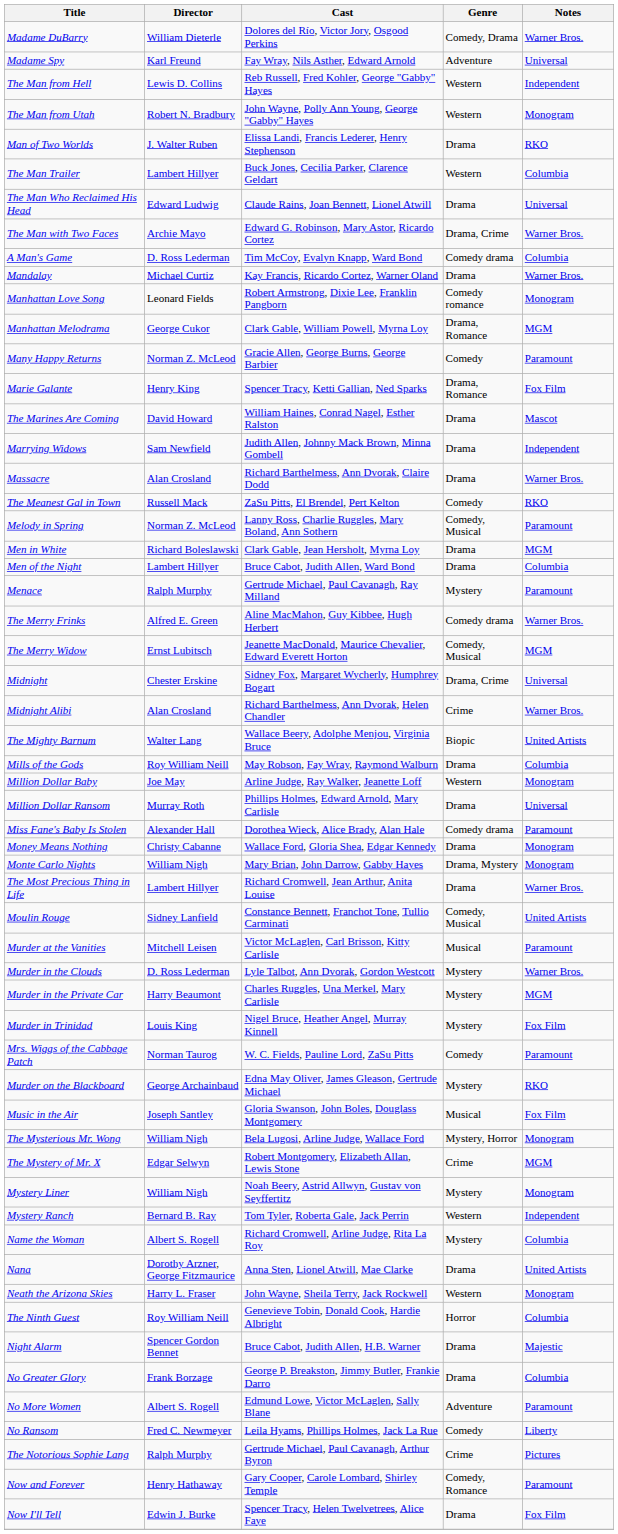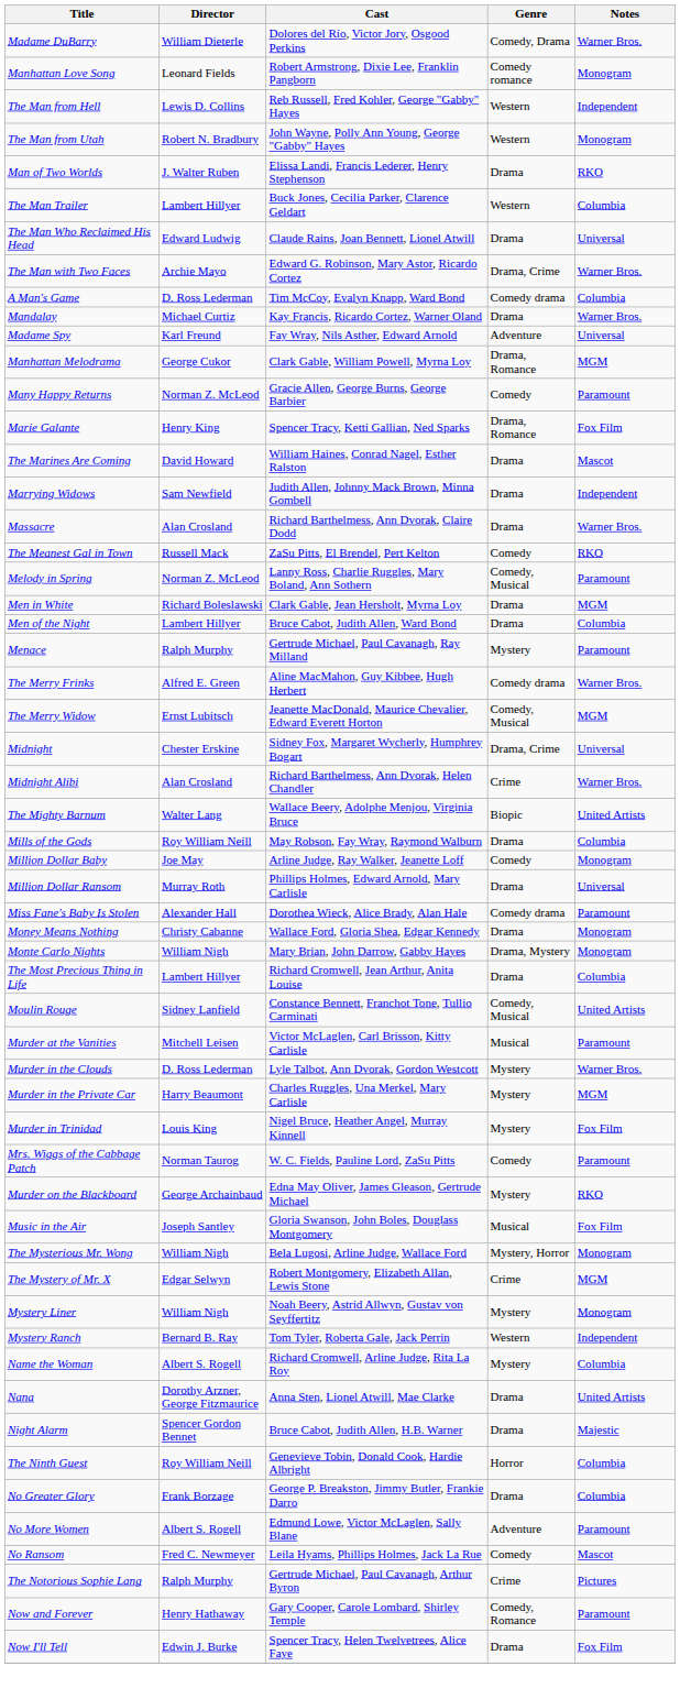 <table class="wikitable" style="width:100%;">
 <tr>
 <th style="width:23%;">Title</th>
 <th style="width:16%;">Director</th>
 <th style="width:33%;">Cast</th>
 <th style="width:13%;">Genre</th>
 <th style="width:15%;">Notes</th>
 </tr>
 <tr>
 <td><em><a href='#'>Madame DuBarry</a></em></td>
 <td><a href='#'>William Dieterle</a></td>
 <td><a href='#'>Dolores del Río</a>, <a href='#'>Victor Jory</a>, <a href='#'>Osgood Perkins</a></td>
 <td>Comedy, Drama</td>
 <td><a href='#'>Warner Bros.</a></td>
 </tr>
 <tr>
-<td><em><a href='#'>Madame Spy</a></em></td>
-<td><a href='#'>Karl Freund</a></td>
-<td><a href='#'>Fay Wray</a>, <a href='#'>Nils Asther</a>, <a href='#'>Edward Arnold</a></td>
-<td>Adventure</td>
-<td><a href='#'>Universal</a></td>
+<td><em><a href='#'>Manhattan Love Song</a></em></td>
+<td>Leonard Fields</td>
+<td><a href='#'>Robert Armstrong</a>, <a href='#'>Dixie Lee</a>, <a href='#'>Franklin Pangborn</a></td>
+<td>Comedy romance</td>
+<td><a href='#'>Monogram</a></td>
 </tr>
 <tr>
 <td><em><a href='#'>The Man from Hell</a></em></td>
 <td><a href='#'>Lewis D. Collins</a></td>
 <td><a href='#'>Reb Russell</a>, <a href='#'>Fred Kohler</a>, <a href='#'>George "Gabby" Hayes</a></td>
 <td>Western</td>
 <td><a href='#'>Independent</a></td>
 </tr>
 <tr>
 <td><em><a href='#'>The Man from Utah</a></em></td>
 <td><a href='#'>Robert N. Bradbury</a></td>
 <td><a href='#'>John Wayne</a>, <a href='#'>Polly Ann Young</a>, <a href='#'>George "Gabby" Hayes</a></td>
 <td>Western</td>
 <td><a href='#'>Monogram</a></td>
 </tr>
 <tr>
 <td><em><a href='#'>Man of Two Worlds</a></em></td>
 <td><a href='#'>J. Walter Ruben</a></td>
 <td><a href='#'>Elissa Landi</a>, <a href='#'>Francis Lederer</a>, <a href='#'>Henry Stephenson</a></td>
 <td>Drama</td>
 <td><a href='#'>RKO</a></td>
 </tr>
 <tr>
 <td><em><a href='#'>The Man Trailer</a></em></td>
 <td><a href='#'>Lambert Hillyer</a></td>
 <td><a href='#'>Buck Jones</a>, <a href='#'>Cecilia Parker</a>, <a href='#'>Clarence Geldart</a></td>
 <td>Western</td>
 <td><a href='#'>Columbia</a></td>
 </tr>
 <tr>
 <td><em><a href='#'>The Man Who Reclaimed His Head</a></em></td>
 <td><a href='#'>Edward Ludwig</a></td>
 <td><a href='#'>Claude Rains</a>, <a href='#'>Joan Bennett</a>, <a href='#'>Lionel Atwill</a></td>
 <td>Drama</td>
 <td><a href='#'>Universal</a></td>
 </tr>
 <tr>
 <td><em><a href='#'>The Man with Two Faces</a></em></td>
 <td><a href='#'>Archie Mayo</a></td>
 <td><a href='#'>Edward G. Robinson</a>, <a href='#'>Mary Astor</a>, <a href='#'>Ricardo Cortez</a></td>
 <td>Drama, Crime</td>
 <td><a href='#'>Warner Bros.</a></td>
 </tr>
 <tr>
 <td><em><a href='#'>A Man's Game</a></em></td>
 <td><a href='#'>D. Ross Lederman</a></td>
 <td><a href='#'>Tim McCoy</a>, <a href='#'>Evalyn Knapp</a>, <a href='#'>Ward Bond</a></td>
 <td>Comedy drama</td>
 <td><a href='#'>Columbia</a></td>
 </tr>
 <tr>
 <td><em><a href='#'>Mandalay</a></em></td>
 <td><a href='#'>Michael Curtiz</a></td>
 <td><a href='#'>Kay Francis</a>, <a href='#'>Ricardo Cortez</a>, <a href='#'>Warner Oland</a></td>
 <td>Drama</td>
 <td><a href='#'>Warner Bros.</a></td>
 </tr>
 <tr>
-<td><em><a href='#'>Manhattan Love Song</a></em></td>
-<td>Leonard Fields</td>
-<td><a href='#'>Robert Armstrong</a>, <a href='#'>Dixie Lee</a>, <a href='#'>Franklin Pangborn</a></td>
-<td>Comedy romance</td>
-<td><a href='#'>Monogram</a></td>
+<td><em><a href='#'>Madame Spy</a></em></td>
+<td><a href='#'>Karl Freund</a></td>
+<td><a href='#'>Fay Wray</a>, <a href='#'>Nils Asther</a>, <a href='#'>Edward Arnold</a></td>
+<td>Adventure</td>
+<td><a href='#'>Universal</a></td>
 </tr>
 <tr>
 <td><em><a href='#'>Manhattan Melodrama</a></em></td>
 <td><a href='#'>George Cukor</a></td>
 <td><a href='#'>Clark Gable</a>, <a href='#'>William Powell</a>, <a href='#'>Myrna Loy</a></td>
 <td>Drama, Romance</td>
 <td><a href='#'>MGM</a></td>
 </tr>
 <tr>
 <td><em><a href='#'>Many Happy Returns</a></em></td>
 <td><a href='#'>Norman Z. McLeod</a></td>
 <td><a href='#'>Gracie Allen</a>, <a href='#'>George Burns</a>, <a href='#'>George Barbier</a></td>
 <td>Comedy</td>
 <td><a href='#'>Paramount</a></td>
 </tr>
 <tr>
 <td><em><a href='#'>Marie Galante</a></em></td>
 <td><a href='#'>Henry King</a></td>
 <td><a href='#'>Spencer Tracy</a>, <a href='#'>Ketti Gallian</a>, <a href='#'>Ned Sparks</a></td>
 <td>Drama, Romance</td>
 <td><a href='#'>Fox Film</a></td>
 </tr>
 <tr>
 <td><em><a href='#'>The Marines Are Coming</a></em></td>
 <td><a href='#'>David Howard</a></td>
 <td><a href='#'>William Haines</a>, <a href='#'>Conrad Nagel</a>, <a href='#'>Esther Ralston</a></td>
 <td>Drama</td>
 <td><a href='#'>Mascot</a></td>
 </tr>
 <tr>
 <td><em><a href='#'>Marrying Widows</a></em></td>
 <td><a href='#'>Sam Newfield</a></td>
 <td><a href='#'>Judith Allen</a>, <a href='#'>Johnny Mack Brown</a>, <a href='#'>Minna Gombell</a></td>
 <td>Drama</td>
 <td><a href='#'>Independent</a></td>
 </tr>
 <tr>
 <td><em><a href='#'>Massacre</a></em></td>
 <td><a href='#'>Alan Crosland</a></td>
 <td><a href='#'>Richard Barthelmess</a>, <a href='#'>Ann Dvorak</a>, <a href='#'>Claire Dodd</a></td>
 <td>Drama</td>
 <td><a href='#'>Warner Bros.</a></td>
 </tr>
 <tr>
 <td><em><a href='#'>The Meanest Gal in Town</a></em></td>
 <td><a href='#'>Russell Mack</a></td>
 <td><a href='#'>ZaSu Pitts</a>, <a href='#'>El Brendel</a>, <a href='#'>Pert Kelton</a></td>
 <td>Comedy</td>
 <td><a href='#'>RKO</a></td>
 </tr>
 <tr>
 <td><em><a href='#'>Melody in Spring</a></em></td>
 <td><a href='#'>Norman Z. McLeod</a></td>
 <td><a href='#'>Lanny Ross</a>, <a href='#'>Charlie Ruggles</a>, <a href='#'>Mary Boland</a>, <a href='#'>Ann Sothern</a></td>
 <td>Comedy, Musical</td>
 <td><a href='#'>Paramount</a></td>
 </tr>
 <tr>
 <td><em><a href='#'>Men in White</a></em></td>
 <td><a href='#'>Richard Boleslawski</a></td>
 <td><a href='#'>Clark Gable</a>, <a href='#'>Jean Hersholt</a>, <a href='#'>Myrna Loy</a></td>
 <td>Drama</td>
 <td><a href='#'>MGM</a></td>
 </tr>
 <tr>
 <td><em><a href='#'>Men of the Night</a></em></td>
 <td><a href='#'>Lambert Hillyer</a></td>
 <td><a href='#'>Bruce Cabot</a>, <a href='#'>Judith Allen</a>, <a href='#'>Ward Bond</a></td>
 <td>Drama</td>
 <td><a href='#'>Columbia</a></td>
 </tr>
 <tr>
 <td><em><a href='#'>Menace</a></em></td>
 <td><a href='#'>Ralph Murphy</a></td>
 <td><a href='#'>Gertrude Michael</a>, <a href='#'>Paul Cavanagh</a>, <a href='#'>Ray Milland</a></td>
 <td>Mystery</td>
 <td><a href='#'>Paramount</a></td>
 </tr>
 <tr>
 <td><em><a href='#'>The Merry Frinks</a></em></td>
 <td><a href='#'>Alfred E. Green</a></td>
 <td><a href='#'>Aline MacMahon</a>, <a href='#'>Guy Kibbee</a>, <a href='#'>Hugh Herbert</a></td>
 <td>Comedy drama</td>
 <td><a href='#'>Warner Bros.</a></td>
 </tr>
 <tr>
 <td><em><a href='#'>The Merry Widow</a></em></td>
 <td><a href='#'>Ernst Lubitsch</a></td>
 <td><a href='#'>Jeanette MacDonald</a>, <a href='#'>Maurice Chevalier</a>, <a href='#'>Edward Everett Horton</a></td>
 <td>Comedy, Musical</td>
 <td><a href='#'>MGM</a></td>
 </tr>
 <tr>
 <td><em><a href='#'>Midnight</a></em></td>
 <td><a href='#'>Chester Erskine</a></td>
 <td><a href='#'>Sidney Fox</a>, <a href='#'>Margaret Wycherly</a>, <a href='#'>Humphrey Bogart</a></td>
 <td>Drama, Crime</td>
 <td><a href='#'>Universal</a></td>
 </tr>
 <tr>
 <td><em><a href='#'>Midnight Alibi</a></em></td>
 <td><a href='#'>Alan Crosland</a></td>
 <td><a href='#'>Richard Barthelmess</a>, <a href='#'>Ann Dvorak</a>, <a href='#'>Helen Chandler</a></td>
 <td>Crime</td>
 <td><a href='#'>Warner Bros.</a></td>
 </tr>
 <tr>
 <td><em><a href='#'>The Mighty Barnum</a></em></td>
 <td><a href='#'>Walter Lang</a></td>
 <td><a href='#'>Wallace Beery</a>, <a href='#'>Adolphe Menjou</a>, <a href='#'>Virginia Bruce</a></td>
 <td>Biopic</td>
 <td><a href='#'>United Artists</a></td>
 </tr>
 <tr>
 <td><em><a href='#'>Mills of the Gods</a></em></td>
 <td><a href='#'>Roy William Neill</a></td>
 <td><a href='#'>May Robson</a>, <a href='#'>Fay Wray</a>, <a href='#'>Raymond Walburn</a></td>
 <td>Drama</td>
 <td><a href='#'>Columbia</a></td>
 </tr>
 <tr>
 <td><em><a href='#'>Million Dollar Baby</a></em></td>
 <td><a href='#'>Joe May</a></td>
 <td><a href='#'>Arline Judge</a>, <a href='#'>Ray Walker</a>, <a href='#'>Jeanette Loff</a></td>
-<td>Western</td>
+<td>Comedy</td>
 <td><a href='#'>Monogram</a></td>
 </tr>
 <tr>
 <td><em><a href='#'>Million Dollar Ransom</a></em></td>
 <td><a href='#'>Murray Roth</a></td>
 <td><a href='#'>Phillips Holmes</a>, <a href='#'>Edward Arnold</a>, <a href='#'>Mary Carlisle</a></td>
 <td>Drama</td>
 <td><a href='#'>Universal</a></td>
 </tr>
 <tr>
 <td><em><a href='#'>Miss Fane's Baby Is Stolen</a></em></td>
 <td><a href='#'>Alexander Hall</a></td>
 <td><a href='#'>Dorothea Wieck</a>, <a href='#'>Alice Brady</a>, <a href='#'>Alan Hale</a></td>
 <td>Comedy drama</td>
 <td><a href='#'>Paramount</a></td>
 </tr>
 <tr>
 <td><em><a href='#'>Money Means Nothing</a></em></td>
 <td><a href='#'>Christy Cabanne</a></td>
 <td><a href='#'>Wallace Ford</a>, <a href='#'>Gloria Shea</a>, <a href='#'>Edgar Kennedy</a></td>
 <td>Drama</td>
 <td><a href='#'>Monogram</a></td>
 </tr>
 <tr>
 <td><em><a href='#'>Monte Carlo Nights</a></em></td>
 <td><a href='#'>William Nigh</a></td>
 <td><a href='#'>Mary Brian</a>, <a href='#'>John Darrow</a>, <a href='#'>Gabby Hayes</a></td>
 <td>Drama, Mystery</td>
 <td><a href='#'>Monogram</a></td>
 </tr>
 <tr>
 <td><em><a href='#'>The Most Precious Thing in Life</a></em></td>
 <td><a href='#'>Lambert Hillyer</a></td>
 <td><a href='#'>Richard Cromwell</a>, <a href='#'>Jean Arthur</a>, <a href='#'>Anita Louise</a></td>
 <td>Drama</td>
-<td><a href='#'>Warner Bros.</a></td>
+<td><a href='#'>Columbia</a></td>
 </tr>
 <tr>
 <td><em><a href='#'>Moulin Rouge</a></em></td>
 <td><a href='#'>Sidney Lanfield</a></td>
 <td><a href='#'>Constance Bennett</a>, <a href='#'>Franchot Tone</a>, <a href='#'>Tullio Carminati</a></td>
 <td>Comedy, Musical</td>
 <td><a href='#'>United Artists</a></td>
 </tr>
 <tr>
 <td><em><a href='#'>Murder at the Vanities</a></em></td>
 <td><a href='#'>Mitchell Leisen</a></td>
 <td><a href='#'>Victor McLaglen</a>, <a href='#'>Carl Brisson</a>, <a href='#'>Kitty Carlisle</a></td>
 <td>Musical</td>
 <td><a href='#'>Paramount</a></td>
 </tr>
 <tr>
 <td><em><a href='#'>Murder in the Clouds</a></em></td>
 <td><a href='#'>D. Ross Lederman</a></td>
 <td><a href='#'>Lyle Talbot</a>, <a href='#'>Ann Dvorak</a>, <a href='#'>Gordon Westcott</a></td>
 <td>Mystery</td>
 <td><a href='#'>Warner Bros.</a></td>
 </tr>
 <tr>
 <td><em><a href='#'>Murder in the Private Car</a></em></td>
 <td><a href='#'>Harry Beaumont</a></td>
 <td><a href='#'>Charles Ruggles</a>, <a href='#'>Una Merkel</a>, <a href='#'>Mary Carlisle</a></td>
 <td>Mystery</td>
 <td><a href='#'>MGM</a></td>
 </tr>
 <tr>
 <td><em><a href='#'>Murder in Trinidad</a></em></td>
 <td><a href='#'>Louis King</a></td>
 <td><a href='#'>Nigel Bruce</a>, <a href='#'>Heather Angel</a>, <a href='#'>Murray Kinnell</a></td>
 <td>Mystery</td>
 <td><a href='#'>Fox Film</a></td>
 </tr>
 <tr>
 <td><em><a href='#'>Mrs. Wiggs of the Cabbage Patch</a></em></td>
 <td><a href='#'>Norman Taurog</a></td>
 <td><a href='#'>W. C. Fields</a>, <a href='#'>Pauline Lord</a>, <a href='#'>ZaSu Pitts</a></td>
 <td>Comedy</td>
 <td><a href='#'>Paramount</a></td>
 </tr>
 <tr>
 <td><em><a href='#'>Murder on the Blackboard</a></em></td>
 <td><a href='#'>George Archainbaud</a></td>
 <td><a href='#'>Edna May Oliver</a>, <a href='#'>James Gleason</a>, <a href='#'>Gertrude Michael</a></td>
 <td>Mystery</td>
 <td><a href='#'>RKO</a></td>
 </tr>
 <tr>
 <td><em><a href='#'>Music in the Air</a></em></td>
 <td><a href='#'>Joseph Santley</a></td>
 <td><a href='#'>Gloria Swanson</a>, <a href='#'>John Boles</a>, <a href='#'>Douglass Montgomery</a></td>
 <td>Musical</td>
 <td><a href='#'>Fox Film</a></td>
 </tr>
 <tr>
 <td><em><a href='#'>The Mysterious Mr. Wong</a></em></td>
 <td><a href='#'>William Nigh</a></td>
 <td><a href='#'>Bela Lugosi</a>, <a href='#'>Arline Judge</a>, <a href='#'>Wallace Ford</a></td>
 <td>Mystery, Horror</td>
 <td><a href='#'>Monogram</a></td>
 </tr>
 <tr>
 <td><em><a href='#'>The Mystery of Mr. X</a></em></td>
 <td><a href='#'>Edgar Selwyn</a></td>
 <td><a href='#'>Robert Montgomery</a>, <a href='#'>Elizabeth Allan</a>, <a href='#'>Lewis Stone</a></td>
 <td>Crime</td>
 <td><a href='#'>MGM</a></td>
 </tr>
 <tr>
 <td><em><a href='#'>Mystery Liner</a></em></td>
 <td><a href='#'>William Nigh</a></td>
 <td><a href='#'>Noah Beery</a>, <a href='#'>Astrid Allwyn</a>, <a href='#'>Gustav von Seyffertitz</a></td>
 <td>Mystery</td>
 <td><a href='#'>Monogram</a></td>
 </tr>
 <tr>
 <td><em><a href='#'>Mystery Ranch</a></em></td>
 <td><a href='#'>Bernard B. Ray</a></td>
 <td><a href='#'>Tom Tyler</a>, <a href='#'>Roberta Gale</a>, <a href='#'>Jack Perrin</a></td>
 <td>Western</td>
 <td><a href='#'>Independent</a></td>
 </tr>
 <tr>
 <td><em><a href='#'>Name the Woman</a></em></td>
 <td><a href='#'>Albert S. Rogell</a></td>
 <td><a href='#'>Richard Cromwell</a>, <a href='#'>Arline Judge</a>, <a href='#'>Rita La Roy</a></td>
 <td>Mystery</td>
 <td><a href='#'>Columbia</a></td>
 </tr>
 <tr>
 <td><em><a href='#'>Nana</a></em></td>
 <td><a href='#'>Dorothy Arzner</a>, <a href='#'>George Fitzmaurice</a></td>
 <td><a href='#'>Anna Sten</a>, <a href='#'>Lionel Atwill</a>, <a href='#'>Mae Clarke</a></td>
 <td>Drama</td>
 <td><a href='#'>United Artists</a></td>
 </tr>
 <tr>
-<td><em><a href='#'>Neath the Arizona Skies</a></em></td>
-<td><a href='#'>Harry L. Fraser</a></td>
-<td><a href='#'>John Wayne</a>, <a href='#'>Sheila Terry</a>, <a href='#'>Jack Rockwell</a></td>
-<td>Western</td>
-<td><a href='#'>Monogram</a></td>
+<td><em><a href='#'>Night Alarm</a></em></td>
+<td><a href='#'>Spencer Gordon Bennet</a></td>
+<td><a href='#'>Bruce Cabot</a>, <a href='#'>Judith Allen</a>, <a href='#'>H.B. Warner</a></td>
+<td>Drama</td>
+<td><a href='#'>Majestic</a></td>
 </tr>
 <tr>
 <td><em><a href='#'>The Ninth Guest</a></em></td>
 <td><a href='#'>Roy William Neill</a></td>
 <td><a href='#'>Genevieve Tobin</a>, <a href='#'>Donald Cook</a>, <a href='#'>Hardie Albright</a></td>
 <td>Horror</td>
 <td><a href='#'>Columbia</a></td>
-</tr>
-<tr>
-<td><em><a href='#'>Night Alarm</a></em></td>
-<td><a href='#'>Spencer Gordon Bennet</a></td>
-<td><a href='#'>Bruce Cabot</a>, <a href='#'>Judith Allen</a>, <a href='#'>H.B. Warner</a></td>
-<td>Drama</td>
-<td><a href='#'>Majestic</a></td>
 </tr>
 <tr>
 <td><em><a href='#'>No Greater Glory</a></em></td>
 <td><a href='#'>Frank Borzage</a></td>
 <td><a href='#'>George P. Breakston</a>, <a href='#'>Jimmy Butler</a>, <a href='#'>Frankie Darro</a></td>
 <td>Drama</td>
 <td><a href='#'>Columbia</a></td>
 </tr>
 <tr>
 <td><em><a href='#'>No More Women</a></em></td>
 <td><a href='#'>Albert S. Rogell</a></td>
 <td><a href='#'>Edmund Lowe</a>, <a href='#'>Victor McLaglen</a>, <a href='#'>Sally Blane</a></td>
 <td>Adventure</td>
 <td><a href='#'>Paramount</a></td>
 </tr>
 <tr>
 <td><em><a href='#'>No Ransom</a></em></td>
 <td><a href='#'>Fred C. Newmeyer</a></td>
 <td><a href='#'>Leila Hyams</a>, <a href='#'>Phillips Holmes</a>, <a href='#'>Jack La Rue</a></td>
 <td>Comedy</td>
-<td><a href='#'>Liberty</a></td>
+<td><a href='#'>Mascot</a></td>
 </tr>
 <tr>
 <td><em><a href='#'>The Notorious Sophie Lang</a></em></td>
 <td><a href='#'>Ralph Murphy</a></td>
 <td><a href='#'>Gertrude Michael</a>, <a href='#'>Paul Cavanagh</a>, <a href='#'>Arthur Byron</a></td>
 <td>Crime</td>
 <td><a href='#'>Pictures</a></td>
 </tr>
 <tr>
 <td><em><a href='#'>Now and Forever</a></em></td>
 <td><a href='#'>Henry Hathaway</a></td>
 <td><a href='#'>Gary Cooper</a>, <a href='#'>Carole Lombard</a>, <a href='#'>Shirley Temple</a></td>
 <td>Comedy, Romance</td>
 <td><a href='#'>Paramount</a></td>
 </tr>
 <tr>
 <td><em><a href='#'>Now I'll Tell</a></em></td>
 <td><a href='#'>Edwin J. Burke</a></td>
 <td><a href='#'>Spencer Tracy</a>, <a href='#'>Helen Twelvetrees</a>, <a href='#'>Alice Faye</a></td>
 <td>Drama</td>
 <td><a href='#'>Fox Film</a></td>
 </tr>
 <tr>
 </tr>
 </table>
